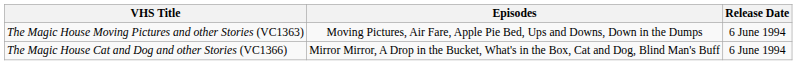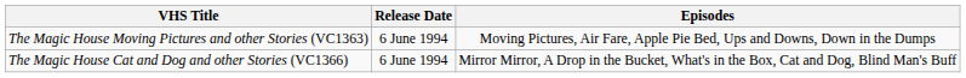 <table class="wikitable">
 <tr>
 <th>VHS Title</th>
+<th>Release Date</th>
 <th>Episodes</th>
-<th>Release Date</th>
 </tr>
 <tr>
 <td><em>The Magic House Moving Pictures and other Stories</em> (VC1363)</td>
+<td align="center">6 June 1994</td>
 <td align="center">Moving Pictures, Air Fare, Apple Pie Bed, Ups and Downs, Down in the Dumps</td>
-<td align="center">6 June 1994</td>
 </tr>
 <tr>
 <td><em>The Magic House Cat and Dog and other Stories</em> (VC1366)</td>
+<td align="center">6 June 1994</td>
 <td align="center">Mirror Mirror, A Drop in the Bucket, What's in the Box, Cat and Dog, Blind Man's Buff</td>
-<td align="center">6 June 1994</td>
 </tr>
 </table>
